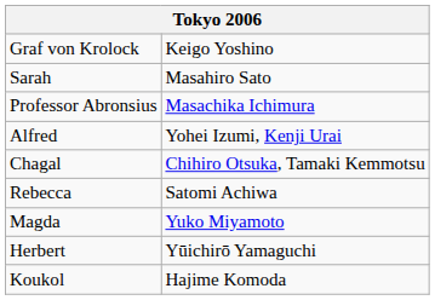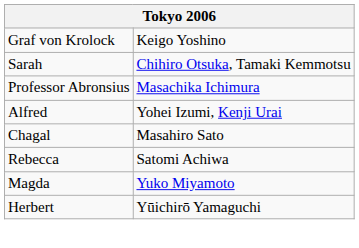 <table class="wikitable">
 <tr>
 <th colspan="2"><strong>Tokyo 2006</strong></th>
 </tr>
 <tr>
 <td>Graf von Krolock</td>
 <td>Keigo Yoshino</td>
 </tr>
 <tr>
 <td>Sarah</td>
-<td>Masahiro Sato</td>
+<td><a href='#'>Chihiro Otsuka</a>, Tamaki Kemmotsu</td>
 </tr>
 <tr>
 <td>Professor Abronsius</td>
 <td><a href='#'>Masachika Ichimura</a></td>
 </tr>
 <tr>
 <td>Alfred</td>
 <td>Yohei Izumi, <a href='#'>Kenji Urai</a></td>
 </tr>
 <tr>
 <td>Chagal</td>
-<td><a href='#'>Chihiro Otsuka</a>, Tamaki Kemmotsu</td>
+<td>Masahiro Sato</td>
 </tr>
 <tr>
 <td>Rebecca</td>
 <td>Satomi Achiwa</td>
 </tr>
 <tr>
 <td>Magda</td>
 <td><a href='#'>Yuko Miyamoto</a></td>
 </tr>
 <tr>
 <td>Herbert</td>
 <td>Yūichirō Yamaguchi</td>
 </tr>
-<tr>
-<td>Koukol</td>
-<td>Hajime Komoda</td>
-</tr>
 </table>
